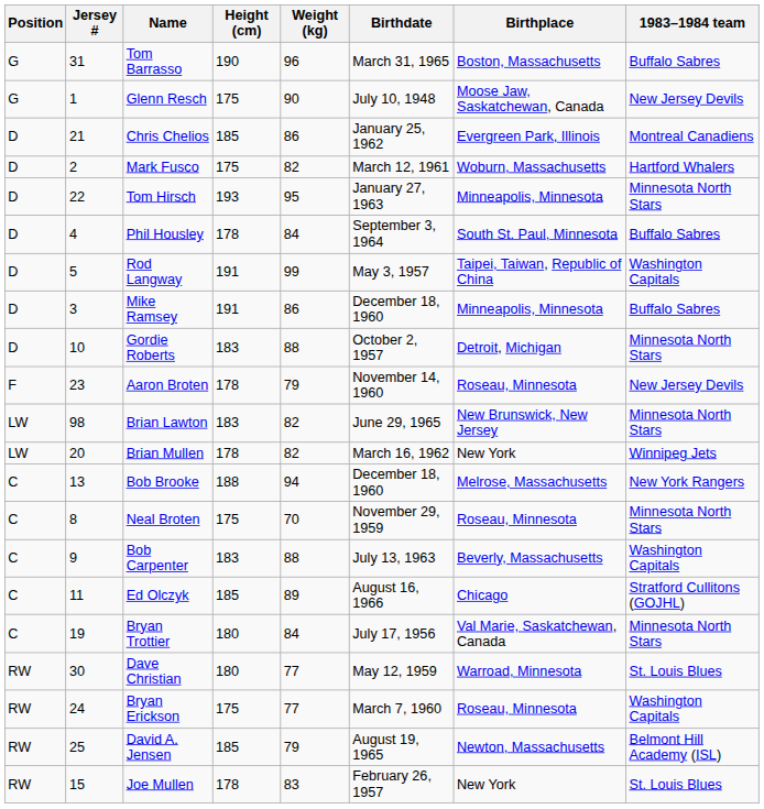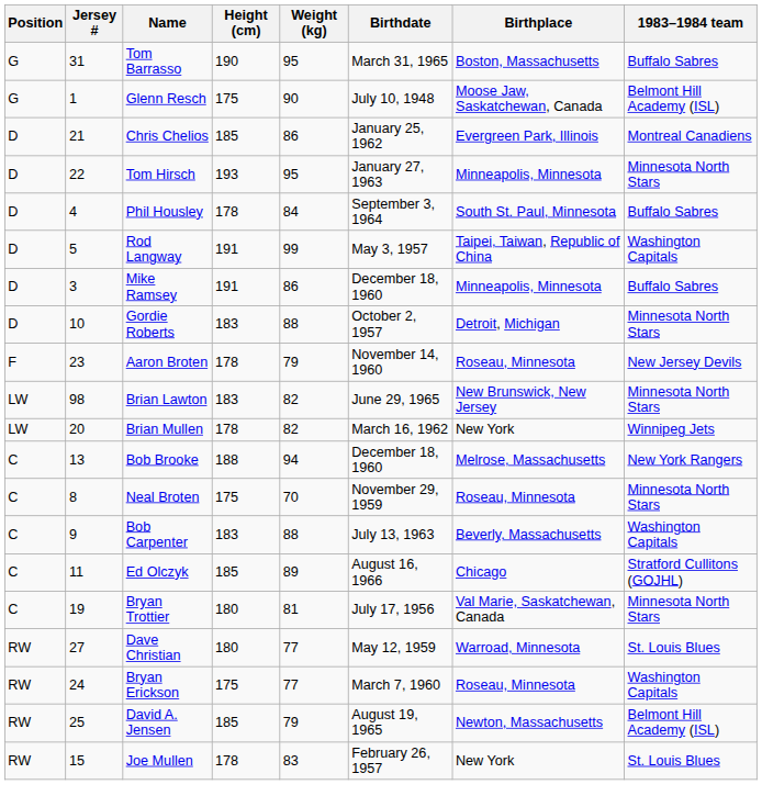 <table class="wikitable sortable">
 <tr>
 <th>Position</th>
 <th>Jersey #</th>
 <th>Name</th>
 <th>Height (cm)</th>
 <th>Weight (kg)</th>
 <th>Birthdate</th>
 <th>Birthplace</th>
 <th>1983–1984 team</th>
 </tr>
 <tr>
 <td>G</td>
 <td>31</td>
 <td><a href='#'>Tom Barrasso</a></td>
 <td>190</td>
-<td>96</td>
+<td>95</td>
 <td>March 31, 1965</td>
 <td><a href='#'>Boston, Massachusetts</a></td>
 <td><a href='#'>Buffalo Sabres</a></td>
 </tr>
 <tr>
 <td>G</td>
 <td>1</td>
 <td><a href='#'>Glenn Resch</a></td>
 <td>175</td>
 <td>90</td>
 <td>July 10, 1948</td>
 <td><a href='#'>Moose Jaw, Saskatchewan</a>, Canada</td>
-<td><a href='#'>New Jersey Devils</a></td>
+<td><a href='#'>Belmont Hill Academy</a> (<a href='#'>ISL</a>)</td>
 </tr>
 <tr>
 <td>D</td>
 <td>21</td>
 <td><a href='#'>Chris Chelios</a></td>
 <td>185</td>
 <td>86</td>
 <td>January 25, 1962</td>
 <td><a href='#'>Evergreen Park, Illinois</a></td>
 <td><a href='#'>Montreal Canadiens</a></td>
-</tr>
-<tr>
-<td>D</td>
-<td>2</td>
-<td><a href='#'>Mark Fusco</a></td>
-<td>175</td>
-<td>82</td>
-<td>March 12, 1961</td>
-<td><a href='#'>Woburn, Massachusetts</a></td>
-<td><a href='#'>Hartford Whalers</a></td>
 </tr>
 <tr>
 <td>D</td>
 <td>22</td>
 <td><a href='#'>Tom Hirsch</a></td>
 <td>193</td>
 <td>95</td>
 <td>January 27, 1963</td>
 <td><a href='#'>Minneapolis, Minnesota</a></td>
 <td><a href='#'>Minnesota North Stars</a></td>
 </tr>
 <tr>
 <td>D</td>
 <td>4</td>
 <td><a href='#'>Phil Housley</a></td>
 <td>178</td>
 <td>84</td>
 <td>September 3, 1964</td>
 <td><a href='#'>South St. Paul, Minnesota</a></td>
 <td><a href='#'>Buffalo Sabres</a></td>
 </tr>
 <tr>
 <td>D</td>
 <td>5</td>
 <td><a href='#'>Rod Langway</a></td>
 <td>191</td>
 <td>99</td>
 <td>May 3, 1957</td>
 <td><a href='#'>Taipei, Taiwan</a>, <a href='#'>Republic of China</a></td>
 <td><a href='#'>Washington Capitals</a></td>
 </tr>
 <tr>
 <td>D</td>
 <td>3</td>
 <td><a href='#'>Mike Ramsey</a></td>
 <td>191</td>
 <td>86</td>
 <td>December 18, 1960</td>
 <td><a href='#'>Minneapolis, Minnesota</a></td>
 <td><a href='#'>Buffalo Sabres</a></td>
 </tr>
 <tr>
 <td>D</td>
 <td>10</td>
 <td><a href='#'>Gordie Roberts</a></td>
 <td>183</td>
 <td>88</td>
 <td>October 2, 1957</td>
 <td><a href='#'>Detroit</a>, <a href='#'>Michigan</a></td>
 <td><a href='#'>Minnesota North Stars</a></td>
 </tr>
 <tr>
 <td>F</td>
 <td>23</td>
 <td><a href='#'>Aaron Broten</a></td>
 <td>178</td>
 <td>79</td>
 <td>November 14, 1960</td>
 <td><a href='#'>Roseau, Minnesota</a></td>
 <td><a href='#'>New Jersey Devils</a></td>
 </tr>
 <tr>
 <td>LW</td>
 <td>98</td>
 <td><a href='#'>Brian Lawton</a></td>
 <td>183</td>
 <td>82</td>
 <td>June 29, 1965</td>
 <td><a href='#'>New Brunswick, New Jersey</a></td>
 <td><a href='#'>Minnesota North Stars</a></td>
 </tr>
 <tr>
 <td>LW</td>
 <td>20</td>
 <td><a href='#'>Brian Mullen</a></td>
 <td>178</td>
 <td>82</td>
 <td>March 16, 1962</td>
 <td>New York</td>
 <td><a href='#'>Winnipeg Jets</a></td>
 </tr>
 <tr>
 <td>C</td>
 <td>13</td>
 <td><a href='#'>Bob Brooke</a></td>
 <td>188</td>
 <td>94</td>
 <td>December 18, 1960</td>
 <td><a href='#'>Melrose, Massachusetts</a></td>
 <td><a href='#'>New York Rangers</a></td>
 </tr>
 <tr>
 <td>C</td>
 <td>8</td>
 <td><a href='#'>Neal Broten</a></td>
 <td>175</td>
 <td>70</td>
 <td>November 29, 1959</td>
 <td><a href='#'>Roseau, Minnesota</a></td>
 <td><a href='#'>Minnesota North Stars</a></td>
 </tr>
 <tr>
 <td>C</td>
 <td>9</td>
 <td><a href='#'>Bob Carpenter</a></td>
 <td>183</td>
 <td>88</td>
 <td>July 13, 1963</td>
 <td><a href='#'>Beverly, Massachusetts</a></td>
 <td><a href='#'>Washington Capitals</a></td>
 </tr>
 <tr>
 <td>C</td>
 <td>11</td>
 <td><a href='#'>Ed Olczyk</a></td>
 <td>185</td>
 <td>89</td>
 <td>August 16, 1966</td>
 <td><a href='#'>Chicago</a></td>
 <td><a href='#'>Stratford Cullitons</a> (<a href='#'>GOJHL</a>)</td>
 </tr>
 <tr>
 <td>C</td>
 <td>19</td>
 <td><a href='#'>Bryan Trottier</a></td>
 <td>180</td>
-<td>84</td>
+<td>81</td>
 <td>July 17, 1956</td>
 <td><a href='#'>Val Marie, Saskatchewan</a>, Canada</td>
 <td><a href='#'>Minnesota North Stars</a></td>
 </tr>
 <tr>
 <td>RW</td>
-<td>30</td>
+<td>27</td>
 <td><a href='#'>Dave Christian</a></td>
 <td>180</td>
 <td>77</td>
 <td>May 12, 1959</td>
 <td><a href='#'>Warroad, Minnesota</a></td>
 <td><a href='#'>St. Louis Blues</a></td>
 </tr>
 <tr>
 <td>RW</td>
 <td>24</td>
 <td><a href='#'>Bryan Erickson</a></td>
 <td>175</td>
 <td>77</td>
 <td>March 7, 1960</td>
 <td><a href='#'>Roseau, Minnesota</a></td>
 <td><a href='#'>Washington Capitals</a></td>
 </tr>
 <tr>
 <td>RW</td>
 <td>25</td>
 <td><a href='#'>David A. Jensen</a></td>
 <td>185</td>
 <td>79</td>
 <td>August 19, 1965</td>
 <td><a href='#'>Newton, Massachusetts</a></td>
 <td><a href='#'>Belmont Hill Academy</a> (<a href='#'>ISL</a>)</td>
 </tr>
 <tr>
 <td>RW</td>
 <td>15</td>
 <td><a href='#'>Joe Mullen</a></td>
 <td>178</td>
 <td>83</td>
 <td>February 26, 1957</td>
 <td>New York</td>
 <td><a href='#'>St. Louis Blues</a></td>
 </tr>
 </table>
